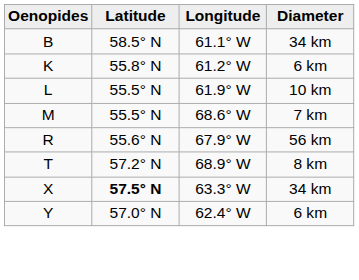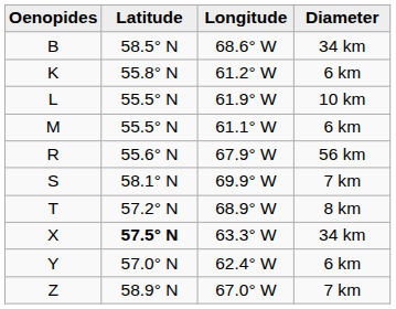 <table class="wikitable">
 <tr>
 <th width="25%" style="background:#eeeeee;">Oenopides</th>
 <th width="25%" style="background:#eeeeee;">Latitude</th>
 <th width="25%" style="background:#eeeeee;">Longitude</th>
 <th width="25%" style="background:#eeeeee;">Diameter</th>
 </tr>
 <tr>
 <td align="center">B</td>
 <td align="center">58.5° N</td>
-<td align="center">61.1° W</td>
+<td align="center">68.6° W</td>
 <td align="center">34 km</td>
 </tr>
 <tr>
 <td align="center">K</td>
 <td align="center">55.8° N</td>
 <td align="center">61.2° W</td>
 <td align="center">6 km</td>
 </tr>
 <tr>
 <td align="center">L</td>
 <td align="center">55.5° N</td>
 <td align="center">61.9° W</td>
 <td align="center">10 km</td>
 </tr>
 <tr>
 <td align="center">M</td>
 <td align="center">55.5° N</td>
-<td align="center">68.6° W</td>
-<td align="center">7 km</td>
+<td align="center">61.1° W</td>
+<td align="center">6 km</td>
 </tr>
 <tr>
 <td align="center">R</td>
 <td align="center">55.6° N</td>
 <td align="center">67.9° W</td>
 <td align="center">56 km</td>
+</tr>
+<tr>
+<td align="center">S</td>
+<td align="center">58.1° N</td>
+<td align="center">69.9° W</td>
+<td align="center">7 km</td>
 </tr>
 <tr>
 <td align="center">T</td>
 <td align="center">57.2° N</td>
 <td align="center">68.9° W</td>
 <td align="center">8 km</td>
 </tr>
 <tr>
 <td align="center">X</td>
 <td align="center"><strong>57.5° N</strong></td>
 <td align="center">63.3° W</td>
 <td align="center">34 km</td>
 </tr>
 <tr>
 <td align="center">Y</td>
 <td align="center">57.0° N</td>
 <td align="center">62.4° W</td>
 <td align="center">6 km</td>
 </tr>
+<tr>
+<td align="center">Z</td>
+<td align="center">58.9° N</td>
+<td align="center">67.0° W</td>
+<td align="center">7 km</td>
+</tr>
 </table>
